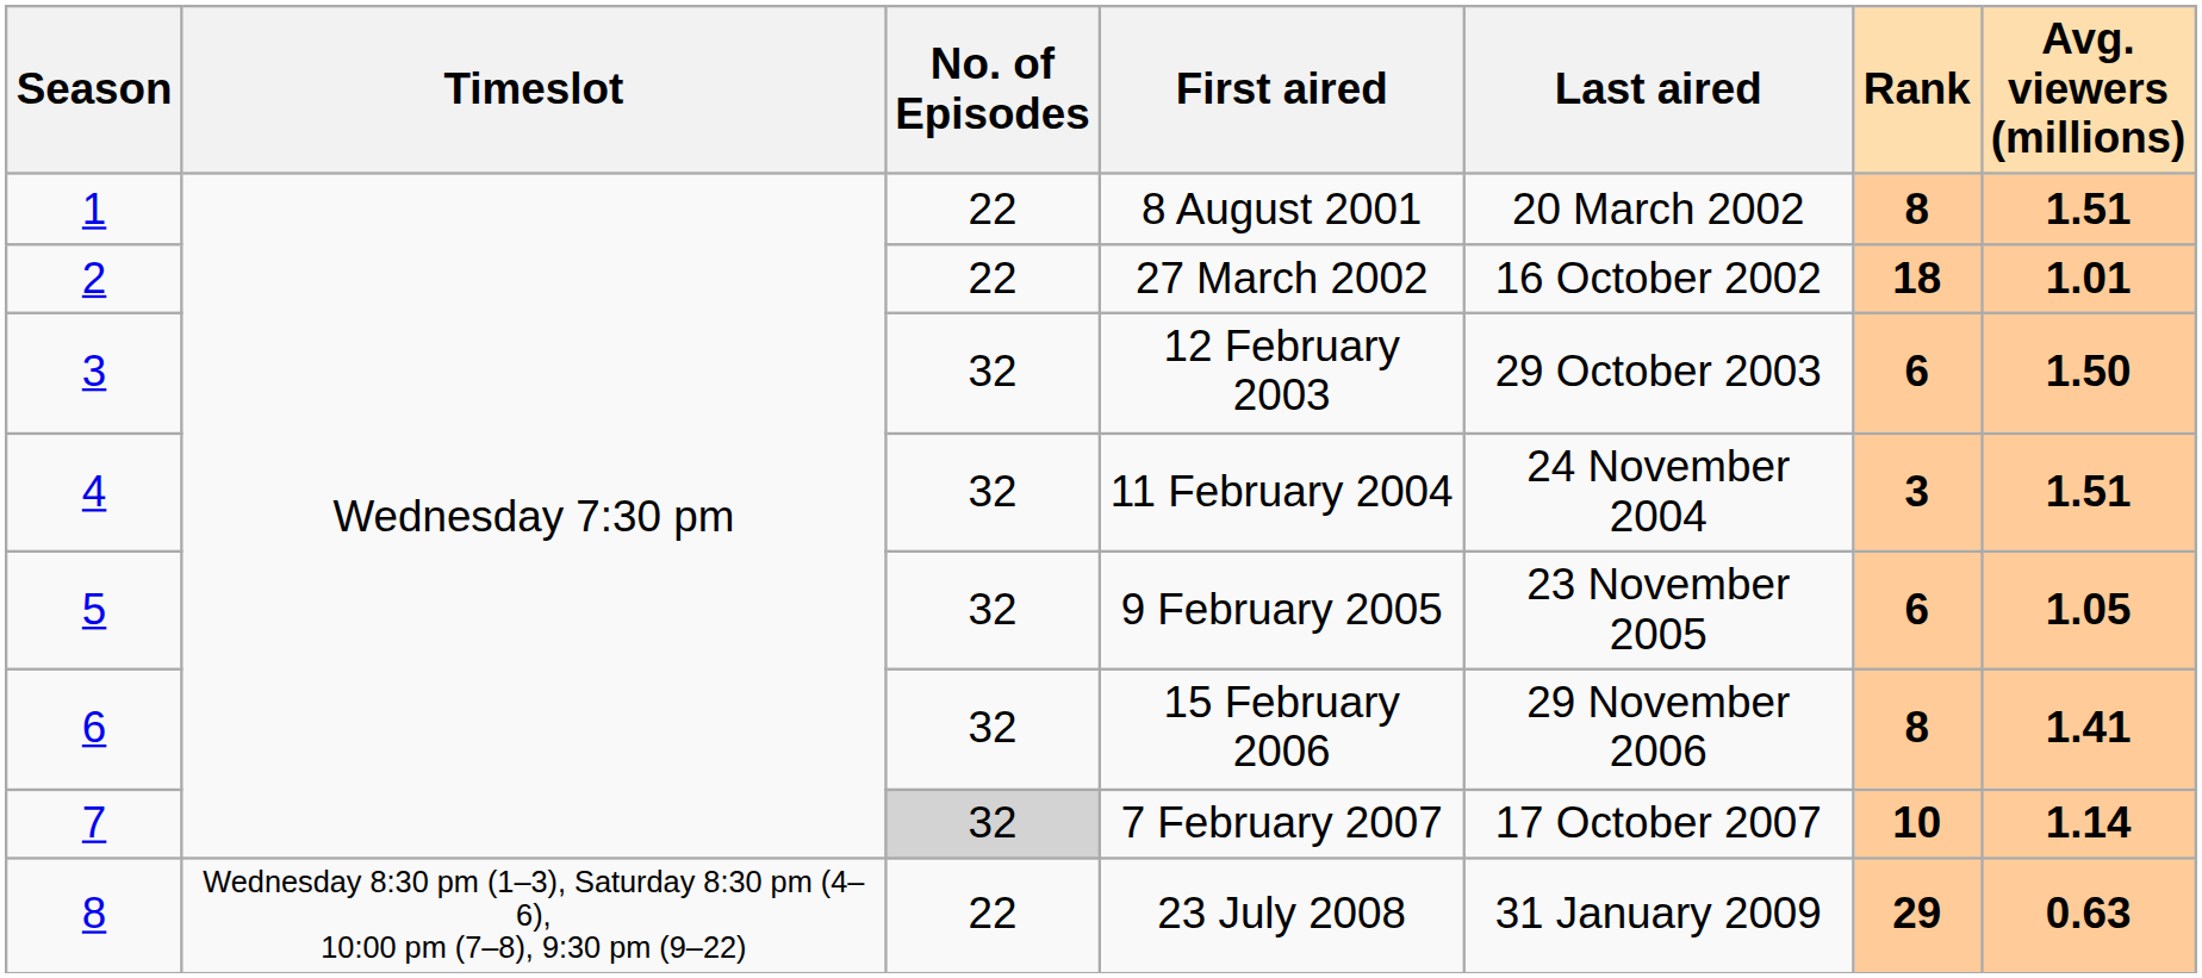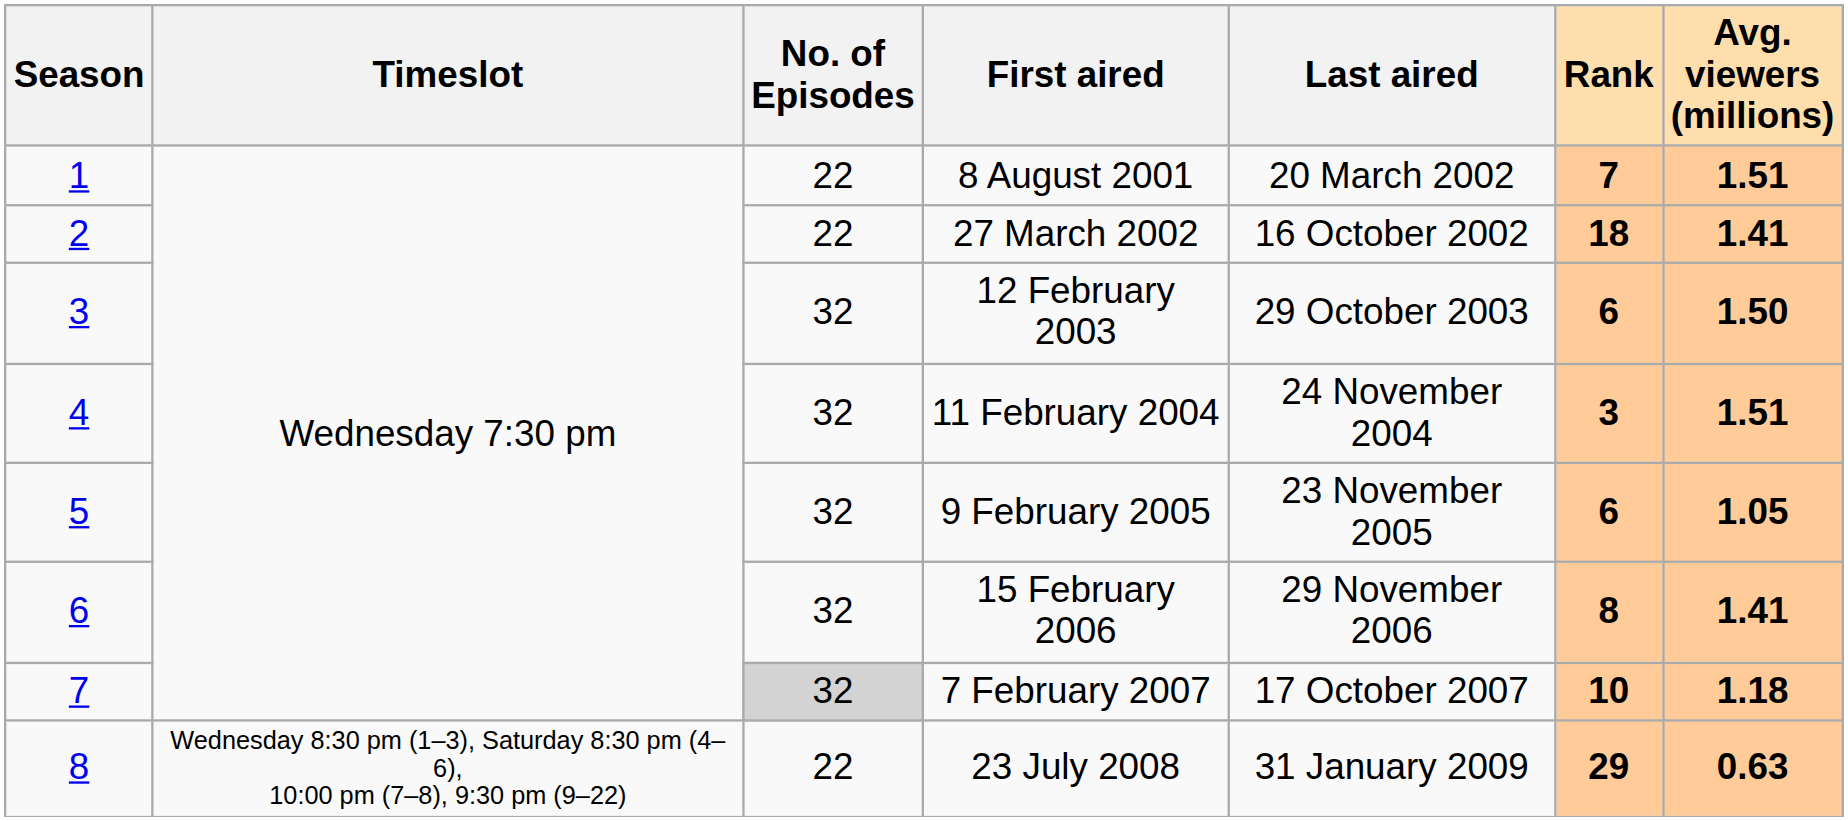 <table class="wikitable" width="800">
 <tr>
 <th>Season</th>
 <th>Timeslot</th>
 <th>No. of<br>Episodes</th>
 <th>First aired</th>
 <th>Last aired</th>
 <th style="background:#ffdead;">Rank</th>
 <th style="background:#ffdead;">Avg. <br> viewers <br> (millions)</th>
 </tr>
 <tr>
 <td align="center"><a href='#'>1</a></td>
 <td rowspan="7" align="center">Wednesday 7:30 pm</td>
 <td align="center">22</td>
 <td align="center">8 August 2001</td>
 <td align="center">20 March 2002</td>
-<td style="background:#fc9; text-align:center;"><strong>8</strong></td>
+<td style="background:#fc9; text-align:center;"><strong>7</strong></td>
 <td style="background:#fc9; text-align:center;"><strong>1.51</strong></td>
 </tr>
 <tr>
 <td align="center"><a href='#'>2</a></td>
 <td align="center">22</td>
 <td align="center">27 March 2002</td>
 <td align="center">16 October 2002</td>
 <td style="background:#fc9; text-align:center;"><strong>18</strong></td>
-<td style="background:#fc9; text-align:center;"><strong>1.01</strong></td>
+<td style="background:#fc9; text-align:center;"><strong>1.41</strong></td>
 </tr>
 <tr>
 <td align="center"><a href='#'>3</a></td>
 <td align="center">32</td>
 <td align="center">12 February 2003</td>
 <td align="center">29 October 2003</td>
 <td style="background:#fc9; text-align:center;"><strong>6</strong></td>
 <td style="background:#fc9; text-align:center;"><strong>1.50</strong></td>
 </tr>
 <tr>
 <td align="center"><a href='#'>4</a></td>
 <td align="center">32</td>
 <td align="center">11 February 2004</td>
 <td align="center">24 November 2004</td>
 <td style="background:#fc9; text-align:center;"><strong>3</strong></td>
 <td style="background:#fc9; text-align:center;"><strong>1.51</strong></td>
 </tr>
 <tr>
 <td align="center"><a href='#'>5</a></td>
 <td align="center">32</td>
 <td align="center">9 February 2005</td>
 <td align="center">23 November 2005</td>
 <td style="background:#fc9; text-align:center;"><strong>6</strong></td>
 <td style="background:#fc9; text-align:center;"><strong>1.05</strong></td>
 </tr>
 <tr>
 <td align="center"><a href='#'>6</a></td>
 <td align="center">32</td>
 <td align="center">15 February 2006</td>
 <td align="center">29 November 2006</td>
 <td style="background:#fc9; text-align:center;"><strong>8</strong></td>
 <td style="background:#fc9; text-align:center;"><strong>1.41</strong></td>
 </tr>
 <tr>
 <td align="center"><a href='#'>7</a></td>
 <td align="center" style="background: lightgrey;">32</td>
 <td align="center">7 February 2007</td>
 <td align="center">17 October 2007</td>
 <td style="background:#fc9; text-align:center;"><strong>10</strong></td>
-<td style="background:#fc9; text-align:center;"><strong>1.14</strong></td>
+<td style="background:#fc9; text-align:center;"><strong>1.18</strong></td>
 </tr>
 <tr>
 <td align="center"><a href='#'>8</a></td>
 <th style="background:#F9F9F9;font-size:11px;font-weight:normal;text-align:center;line-height:110%">Wednesday 8:30 pm (1–3), Saturday 8:30 pm (4–6),<br>10:00 pm (7–8), 9:30 pm (9–22)</th>
 <td align="center">22</td>
 <td align="center">23 July 2008</td>
 <td align="center">31 January 2009</td>
 <td style="background:#fc9; text-align:center;"><strong>29</strong></td>
 <td style="background:#fc9; text-align:center;"><strong>0.63</strong></td>
 </tr>
 </table>
